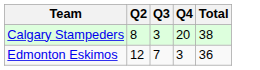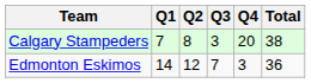 <table class="wikitable">
 <tr>
 <th>Team</th>
+<th>Q1</th>
 <th>Q2</th>
 <th>Q3</th>
 <th>Q4</th>
 <th>Total</th>
 </tr>
 <tr style="background-color:#ddffdd">
 <td><a href='#'>Calgary Stampeders</a></td>
+<td>7</td>
 <td>8</td>
 <td>3</td>
 <td>20</td>
 <td>38</td>
 </tr>
 <tr>
 <td><a href='#'>Edmonton Eskimos</a></td>
+<td>14</td>
 <td>12</td>
 <td>7</td>
 <td>3</td>
 <td>36</td>
 </tr>
 </table>
